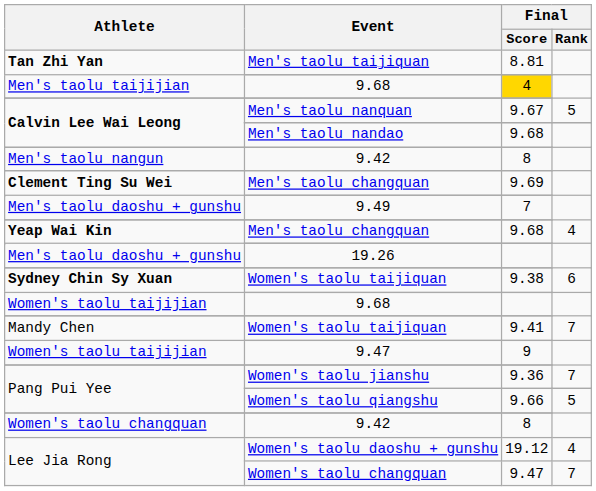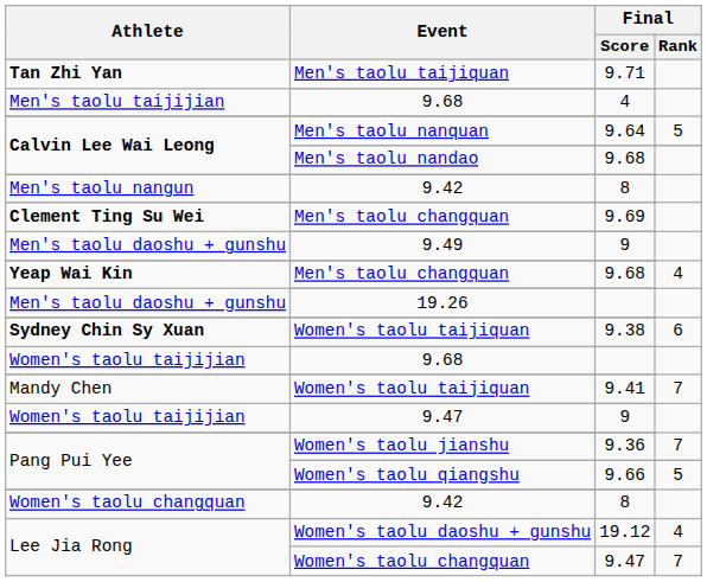 <table class=wikitable style="font-size:90%; text-align:center">
 <tr>
 <th rowspan="2">Athlete</th>
 <th rowspan="2">Event</th>
 <th colspan="2">Final</th>
 </tr>
 <tr style="font-size:95%", align="center">
 <th>Score</th>
 <th>Rank</th>
 </tr>
 <tr align="center">
 <td align=left rowspan=2><strong>Tan Zhi Yan</strong></td>
 <td align=left><a href='#'>Men's taolu taijiquan</a></td>
-<td>8.81</td>
+<td>9.71</td>
 <td></td>
 </tr>
 <tr>
 </tr>
 <tr align="center">
 <td align=left><a href='#'>Men's taolu taijijian</a></td>
 <td>9.68</td>
-<td style="background: gold;">4</td>
+<td>4</td>
 </tr>
 <tr>
 </tr>
 <tr align="center">
 <td align=left rowspan=3><strong>Calvin Lee Wai Leong</strong></td>
 <td align=left><a href='#'>Men's taolu nanquan</a></td>
-<td>9.67</td>
+<td>9.64</td>
 <td>5</td>
 </tr>
 <tr>
 </tr>
 <tr align="center">
 <td align=left><a href='#'>Men's taolu nandao</a></td>
 <td>9.68</td>
 <td></td>
 </tr>
 <tr>
 </tr>
 <tr align="center">
 <td align=left><a href='#'>Men's taolu nangun</a></td>
 <td>9.42</td>
 <td>8</td>
 </tr>
 <tr>
 </tr>
 <tr align="center">
 <td align=left rowspan=2><strong>Clement Ting Su Wei</strong></td>
 <td align=left><a href='#'>Men's taolu changquan</a></td>
 <td>9.69</td>
 <td></td>
 </tr>
 <tr>
 </tr>
 <tr align="center">
 <td align=left><a href='#'>Men's taolu daoshu + gunshu</a></td>
 <td>9.49</td>
-<td>7</td>
+<td>9</td>
 </tr>
 <tr>
 </tr>
 <tr align="center">
 <td align=left rowspan=2><strong>Yeap Wai Kin</strong></td>
 <td align=left><a href='#'>Men's taolu changquan</a></td>
 <td>9.68</td>
 <td>4</td>
 </tr>
 <tr>
 </tr>
 <tr align="center">
 <td align=left><a href='#'>Men's taolu daoshu + gunshu</a></td>
 <td>19.26</td>
 <td></td>
 </tr>
 <tr>
 </tr>
 <tr align="center">
 <td align=left rowspan=2><strong>Sydney Chin Sy Xuan</strong></td>
 <td align=left><a href='#'>Women's taolu taijiquan</a></td>
 <td>9.38</td>
 <td>6</td>
 </tr>
 <tr>
 </tr>
 <tr align="center">
 <td align=left><a href='#'>Women's taolu taijijian</a></td>
 <td>9.68</td>
 <td></td>
 </tr>
 <tr>
 </tr>
 <tr align="center">
 <td align=left rowspan=2>Mandy Chen</td>
 <td align=left><a href='#'>Women's taolu taijiquan</a></td>
 <td>9.41</td>
 <td>7</td>
 </tr>
 <tr>
 </tr>
 <tr align="center">
 <td align=left><a href='#'>Women's taolu taijijian</a></td>
 <td>9.47</td>
 <td>9</td>
 </tr>
 <tr>
 </tr>
 <tr align="center">
 <td align=left rowspan=3>Pang Pui Yee</td>
 <td align=left><a href='#'>Women's taolu jianshu</a></td>
 <td>9.36</td>
 <td>7</td>
 </tr>
 <tr>
 </tr>
 <tr align="center">
 <td align=left><a href='#'>Women's taolu qiangshu</a></td>
 <td>9.66</td>
 <td>5</td>
 </tr>
 <tr>
 </tr>
 <tr align="center">
 <td align=left><a href='#'>Women's taolu changquan</a></td>
 <td>9.42</td>
 <td>8</td>
 </tr>
 <tr align="center">
 <td rowspan="2" align="left">Lee Jia Rong</td>
 <td align="left"><a href='#'>Women's taolu daoshu + gunshu</a></td>
 <td>19.12</td>
 <td>4</td>
 </tr>
 <tr>
 <td align="left"><a href='#'>Women's taolu changquan</a></td>
 <td>9.47</td>
 <td>7</td>
 </tr>
 </table>
